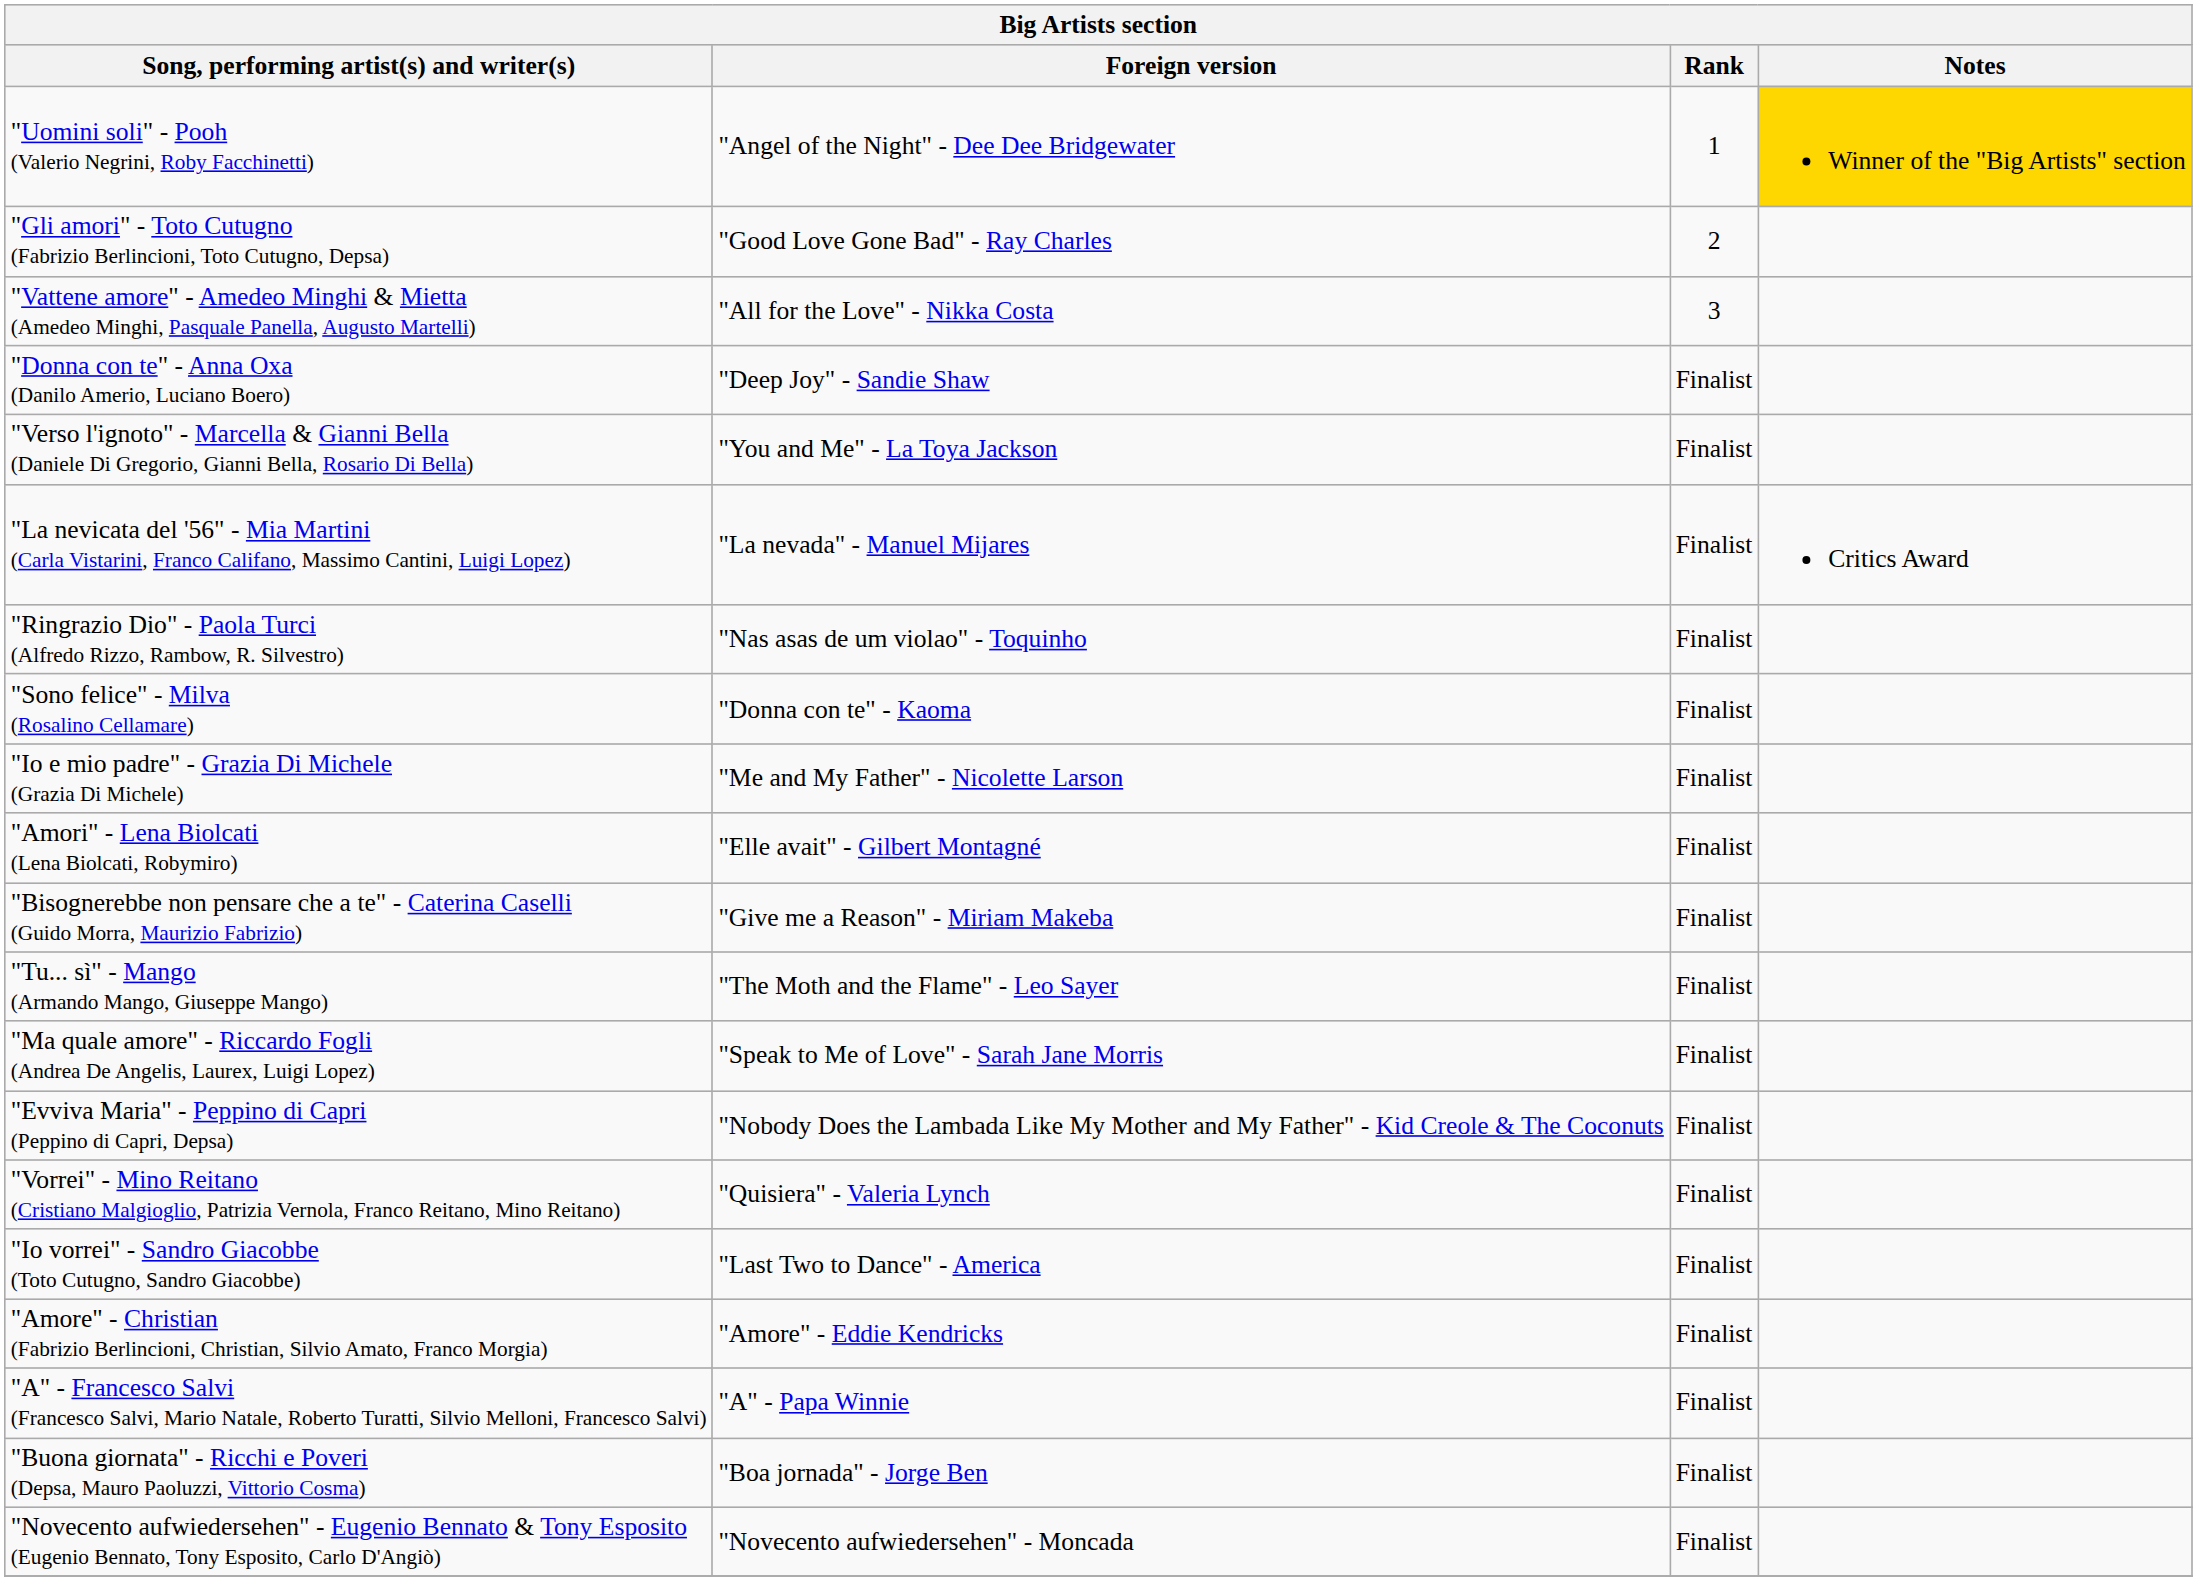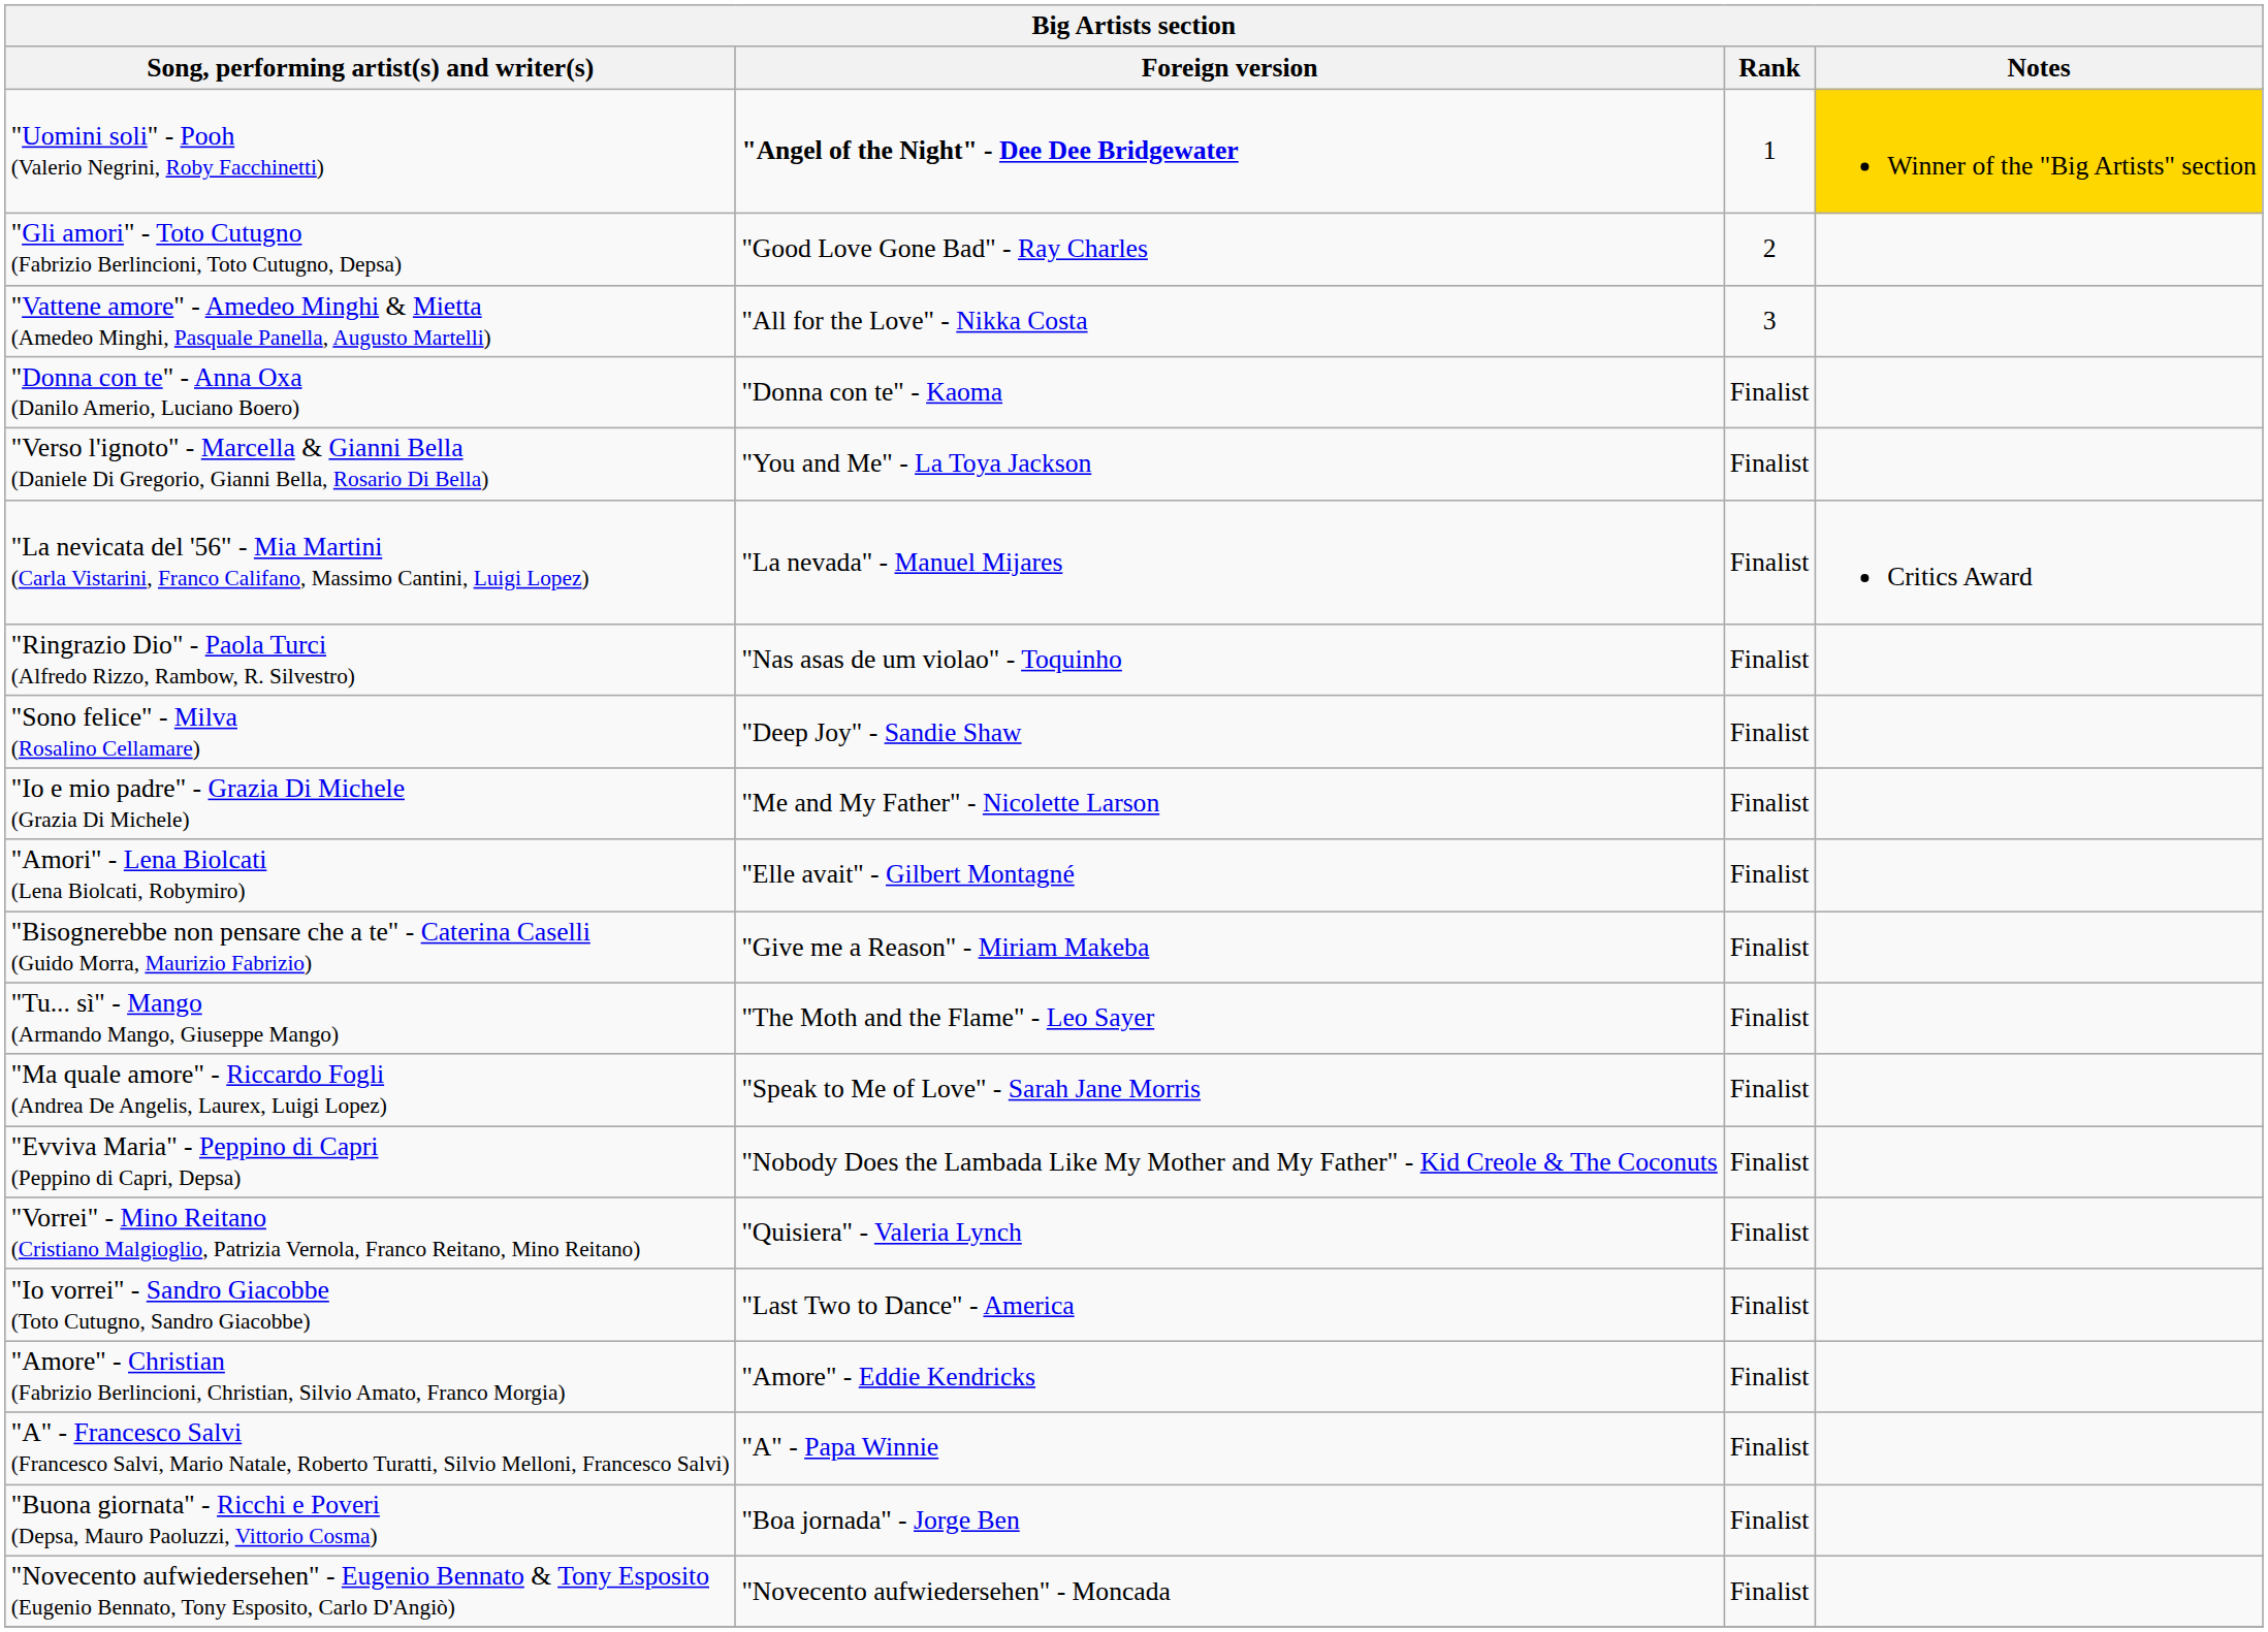 <table class="plainrowheaders wikitable">
 <tr>
 <th colspan="4">Big Artists section </th>
 </tr>
 <tr>
 <th>Song, performing artist(s) and writer(s)</th>
 <th>Foreign version</th>
 <th>Rank</th>
 <th>Notes</th>
 </tr>
 <tr>
 <td>"<a href='#'>Uomini soli</a>" - <a href='#'>Pooh</a> <br><small>	(Valerio Negrini, <a href='#'>Roby Facchinetti</a>)</small></td>
-<td>"Angel of the Night" - <a href='#'>Dee Dee Bridgewater</a></td>
+<td><strong>"Angel of the Night" - <a href='#'>Dee Dee Bridgewater</a></strong></td>
 <td align="center">1</td>
 <td style="background: gold;"><br><ul><li>Winner of the "Big Artists" section</li></ul></td>
 </tr>
 <tr>
 <td>"<a href='#'>Gli amori</a>" -  <a href='#'>Toto Cutugno</a><br><small> (Fabrizio Berlincioni, Toto Cutugno, Depsa)</small></td>
 <td>"Good Love Gone Bad" - <a href='#'>Ray Charles</a></td>
 <td align="center">2</td>
 <td></td>
 </tr>
 <tr>
 <td>"<a href='#'>Vattene amore</a>" -   	<a href='#'>Amedeo Minghi</a> & <a href='#'>Mietta</a> <br><small> (Amedeo Minghi, <a href='#'>Pasquale Panella</a>, <a href='#'>Augusto Martelli</a>)</small></td>
 <td>"All for the Love" - <a href='#'>Nikka Costa</a></td>
 <td align="center">3</td>
 <td></td>
 </tr>
 <tr>
 <td>"<a href='#'>Donna con te</a>" -  <a href='#'>Anna Oxa</a><br> <small>  (Danilo Amerio, Luciano Boero)</small></td>
-<td>"Deep Joy" - <a href='#'>Sandie Shaw</a></td>
+<td>"Donna con te" - <a href='#'>Kaoma</a></td>
 <td align="center">Finalist</td>
 <td></td>
 </tr>
 <tr>
 <td>"Verso l'ignoto" - <a href='#'>Marcella</a> & <a href='#'>Gianni Bella</a> <br> <small>  (Daniele Di Gregorio, Gianni Bella, <a href='#'>Rosario Di Bella</a>)</small></td>
 <td>"You and Me" - <a href='#'>La Toya Jackson</a></td>
 <td align="center">Finalist</td>
 <td></td>
 </tr>
 <tr>
 <td>"La nevicata del '56" - <a href='#'>Mia Martini</a><br><small>  (<a href='#'>Carla Vistarini</a>, <a href='#'>Franco Califano</a>, Massimo Cantini, <a href='#'>Luigi Lopez</a>)</small></td>
 <td>"La nevada" - <a href='#'>Manuel Mijares</a></td>
 <td align="center">Finalist</td>
 <td><br><ul><li>Critics Award</li></ul></td>
 </tr>
 <tr>
 <td>"Ringrazio Dio" -  <a href='#'>Paola Turci</a><br> <small>  (Alfredo Rizzo, Rambow, R. Silvestro)</small></td>
 <td>"Nas asas de um violao" - <a href='#'>Toquinho</a></td>
 <td align="center">Finalist</td>
 <td></td>
 </tr>
 <tr>
 <td>"Sono felice" - <a href='#'>Milva</a><br><small>  (<a href='#'>Rosalino Cellamare</a>)</small></td>
-<td>"Donna con te" - <a href='#'>Kaoma</a></td>
+<td>"Deep Joy" - <a href='#'>Sandie Shaw</a></td>
 <td align="center">Finalist</td>
 <td></td>
 </tr>
 <tr>
 <td>"Io e mio padre" - <a href='#'>Grazia Di Michele</a><br><small>  (Grazia Di Michele)</small></td>
 <td>"Me and My Father" - <a href='#'>Nicolette Larson</a></td>
 <td align="center">Finalist</td>
 <td></td>
 </tr>
 <tr>
 <td>"Amori" - <a href='#'>Lena Biolcati</a> <br><small>  (Lena Biolcati, Robymiro)</small></td>
 <td>"Elle avait" - <a href='#'>Gilbert Montagné</a></td>
 <td align="center">Finalist</td>
 <td></td>
 </tr>
 <tr>
 <td>"Bisognerebbe non pensare che a te" -  <a href='#'>Caterina Caselli</a><br> <small> (Guido Morra, <a href='#'>Maurizio Fabrizio</a>)</small></td>
 <td>"Give me a Reason" - <a href='#'>Miriam Makeba</a></td>
 <td align="center">Finalist</td>
 <td></td>
 </tr>
 <tr>
 <td>"Tu... sì" -  	 <a href='#'>Mango</a><br> <small>  (Armando Mango, Giuseppe Mango) </small></td>
 <td>"The Moth and the Flame" - <a href='#'>Leo Sayer</a></td>
 <td align="center">Finalist</td>
 <td></td>
 </tr>
 <tr>
 <td>"Ma quale amore" - <a href='#'>Riccardo Fogli</a><br><small> (Andrea De Angelis, Laurex, Luigi Lopez)</small></td>
 <td>"Speak to Me of Love" - <a href='#'>Sarah Jane Morris</a></td>
 <td align="center">Finalist</td>
 <td></td>
 </tr>
 <tr>
 <td>"Evviva Maria" - <a href='#'>Peppino di Capri</a><br><small> (Peppino di Capri, Depsa)</small></td>
 <td>"Nobody Does the Lambada Like My Mother and My Father" - <a href='#'>Kid Creole & The Coconuts</a></td>
 <td align="center">Finalist</td>
 <td></td>
 </tr>
 <tr>
 <td>"Vorrei" - <a href='#'>Mino Reitano</a><br><small>  (<a href='#'>Cristiano Malgioglio</a>, Patrizia Vernola, Franco Reitano, Mino Reitano)</small></td>
 <td>"Quisiera" - <a href='#'>Valeria Lynch</a></td>
 <td align="center">Finalist</td>
 <td></td>
 </tr>
 <tr>
 <td>"Io vorrei" - <a href='#'>Sandro Giacobbe</a><br><small>  (Toto Cutugno, Sandro Giacobbe)</small></td>
 <td>"Last Two to Dance" - <a href='#'>America</a></td>
 <td align="center">Finalist</td>
 <td></td>
 </tr>
 <tr>
 <td>"Amore" - <a href='#'>Christian</a><br><small>  (Fabrizio Berlincioni, Christian, Silvio Amato, Franco Morgia)</small></td>
 <td>"Amore" - <a href='#'>Eddie Kendricks</a></td>
 <td align="center">Finalist</td>
 <td></td>
 </tr>
 <tr>
 <td>"A" - <a href='#'>Francesco Salvi</a><br><small> (Francesco Salvi, Mario Natale, Roberto Turatti, Silvio Melloni, Francesco Salvi)</small></td>
 <td>"A" - <a href='#'>Papa Winnie</a></td>
 <td align="center">Finalist</td>
 <td></td>
 </tr>
 <tr>
 <td>"Buona giornata" - <a href='#'>Ricchi e Poveri</a><br><small>  (Depsa, Mauro Paoluzzi, <a href='#'>Vittorio Cosma</a>)</small></td>
 <td>"Boa jornada" - <a href='#'>Jorge Ben</a></td>
 <td align="center">Finalist</td>
 <td></td>
 </tr>
 <tr>
 <td>"Novecento aufwiedersehen" - <a href='#'>Eugenio Bennato</a> & <a href='#'>Tony Esposito</a><br><small>  (Eugenio Bennato, Tony Esposito, Carlo D'Angiò)</small></td>
 <td>"Novecento aufwiedersehen" - Moncada</td>
 <td align="center">Finalist</td>
 <td></td>
 </tr>
 <tr>
 </tr>
 </table>
